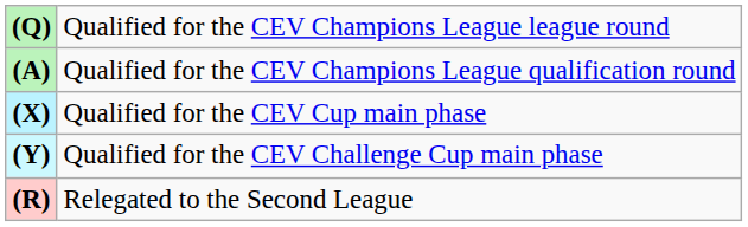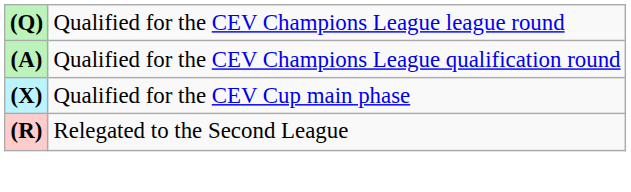 <table class="wikitable" style="text-align: left;">
 <tr>
 <td width=10px bgcolor=#bbf3bb style="text-align:center;"><strong>(Q)</strong></td>
 <td>Qualified for the <a href='#'>CEV Champions League league round</a></td>
 </tr>
 <tr>
 <td width=10px bgcolor=#bbf3bb style="text-align:center;"><strong>(A)</strong></td>
 <td>Qualified for the <a href='#'>CEV Champions League qualification round</a></td>
 </tr>
 <tr>
 <td width=10px bgcolor=#bbf3ff style="text-align:center;"><strong>(X)</strong></td>
 <td>Qualified for the <a href='#'>CEV Cup main phase</a></td>
 </tr>
 <tr>
-<td width=10px bgcolor=#ccf9ff style="text-align:center;"><strong>(Y)</strong></td>
-<td>Qualified for the <a href='#'>CEV Challenge Cup main phase</a></td>
-</tr>
-<tr>
 <td width=10px bgcolor=#ffcccc style="text-align:center;"><strong>(R)</strong></td>
 <td>Relegated to the Second League</td>
 </tr>
 </table>
